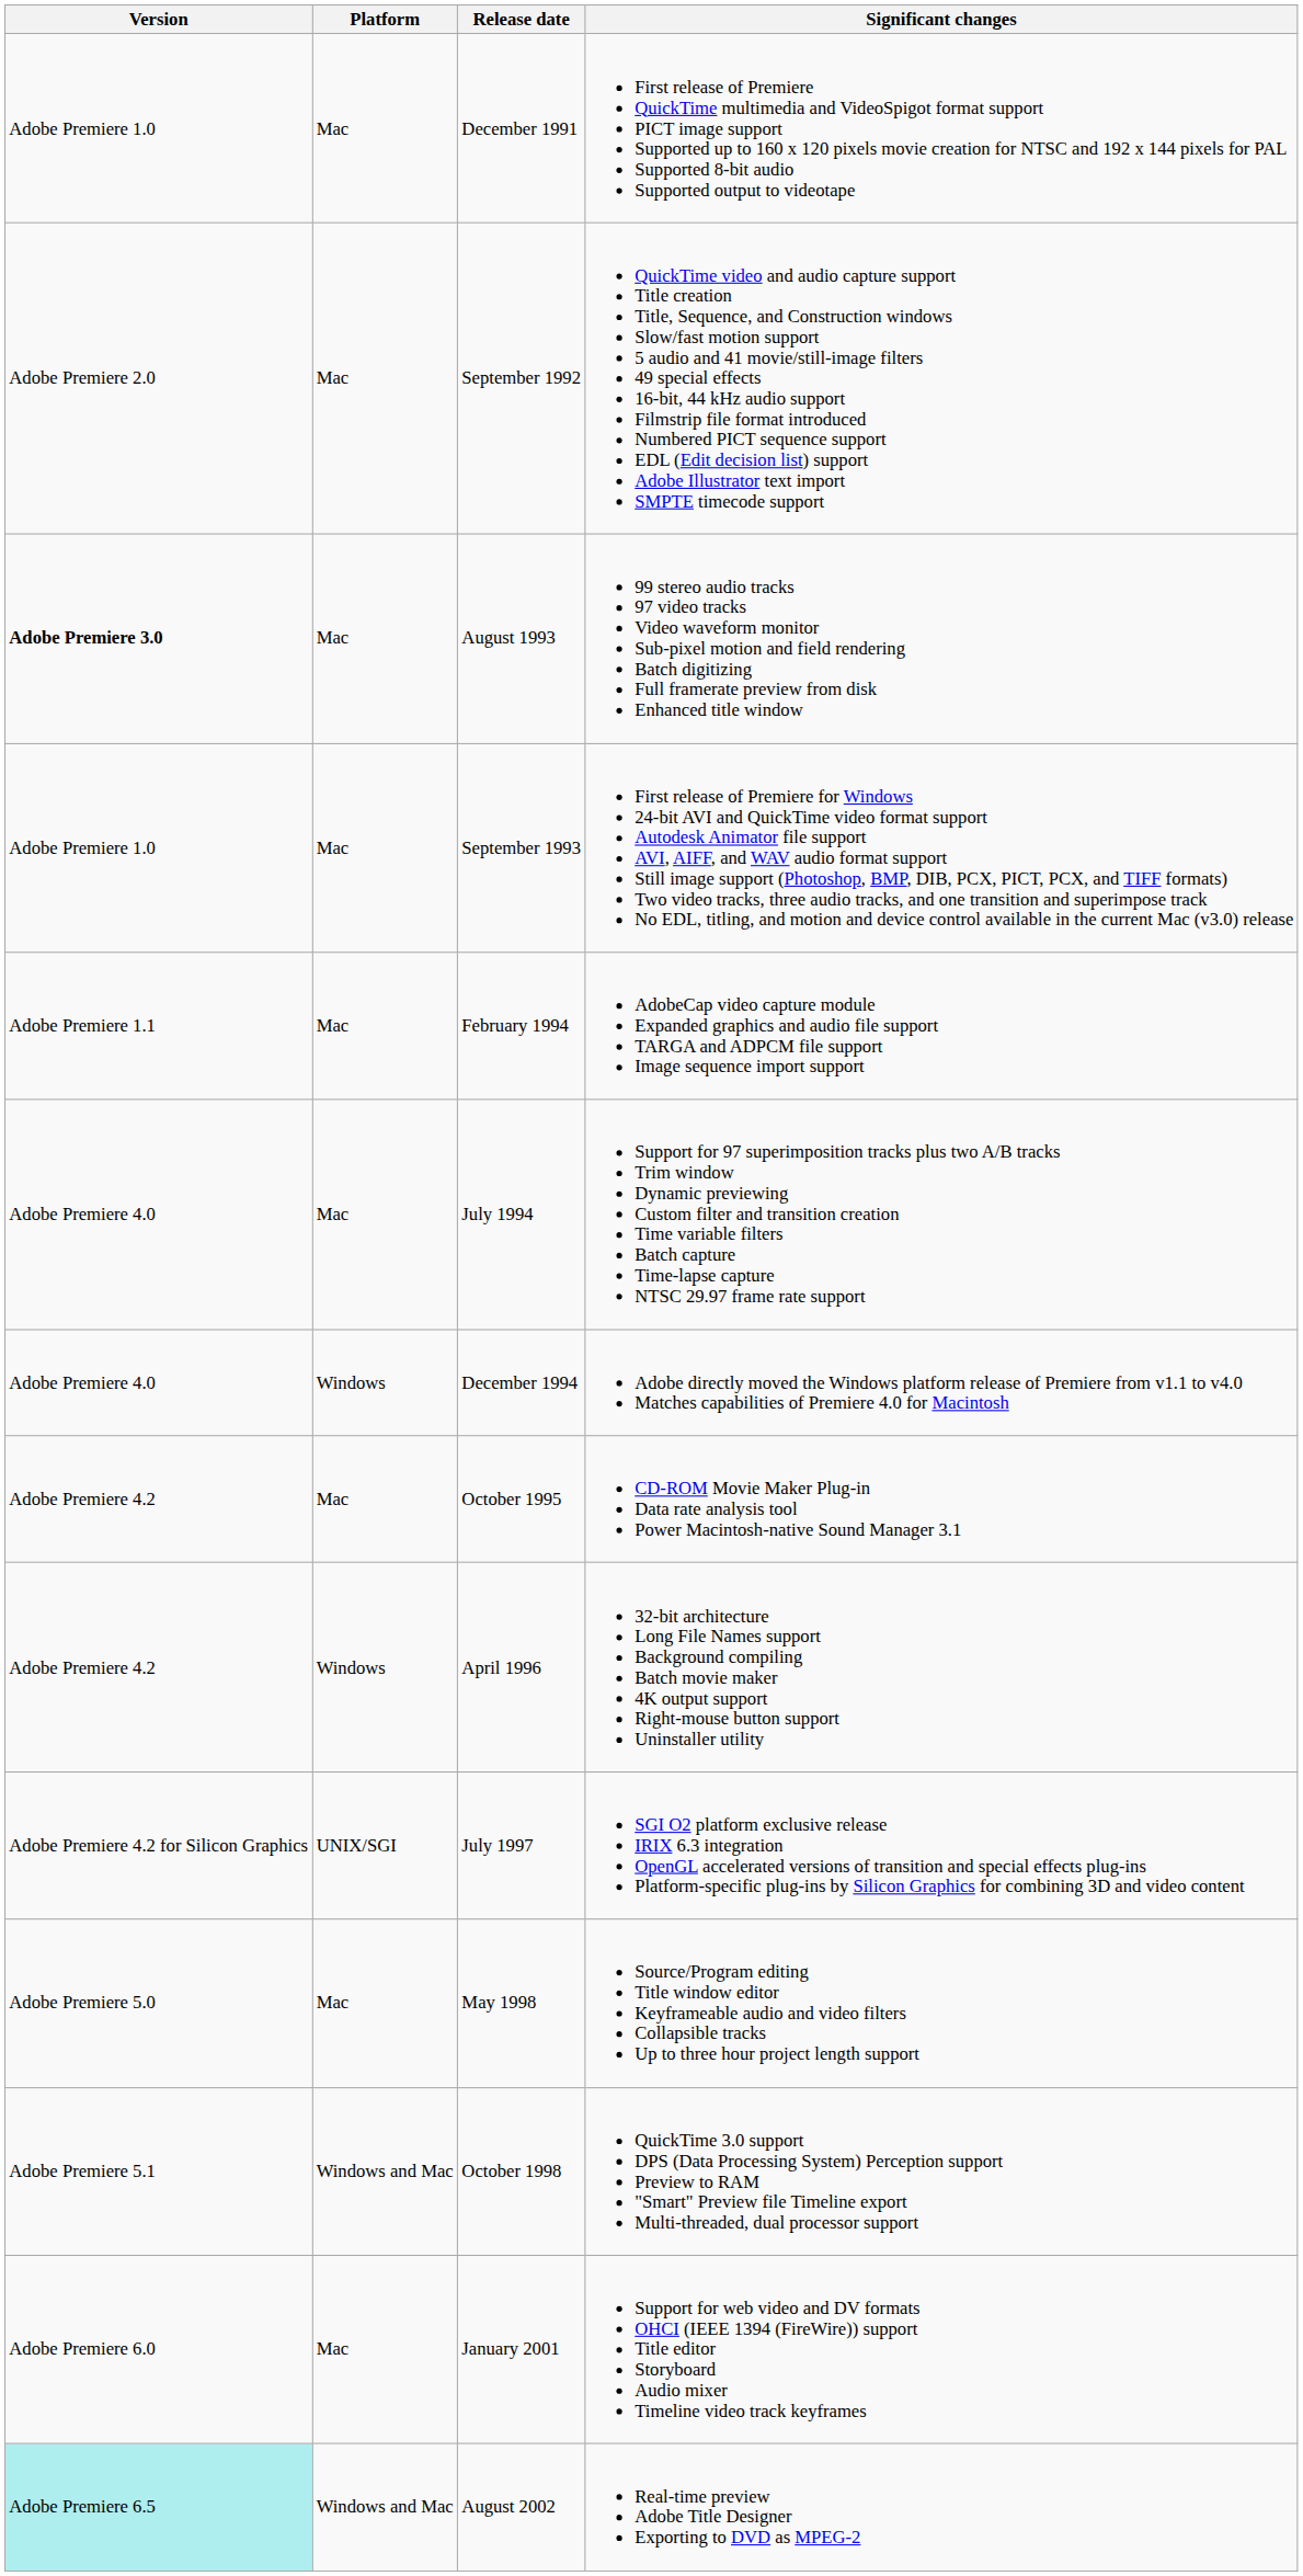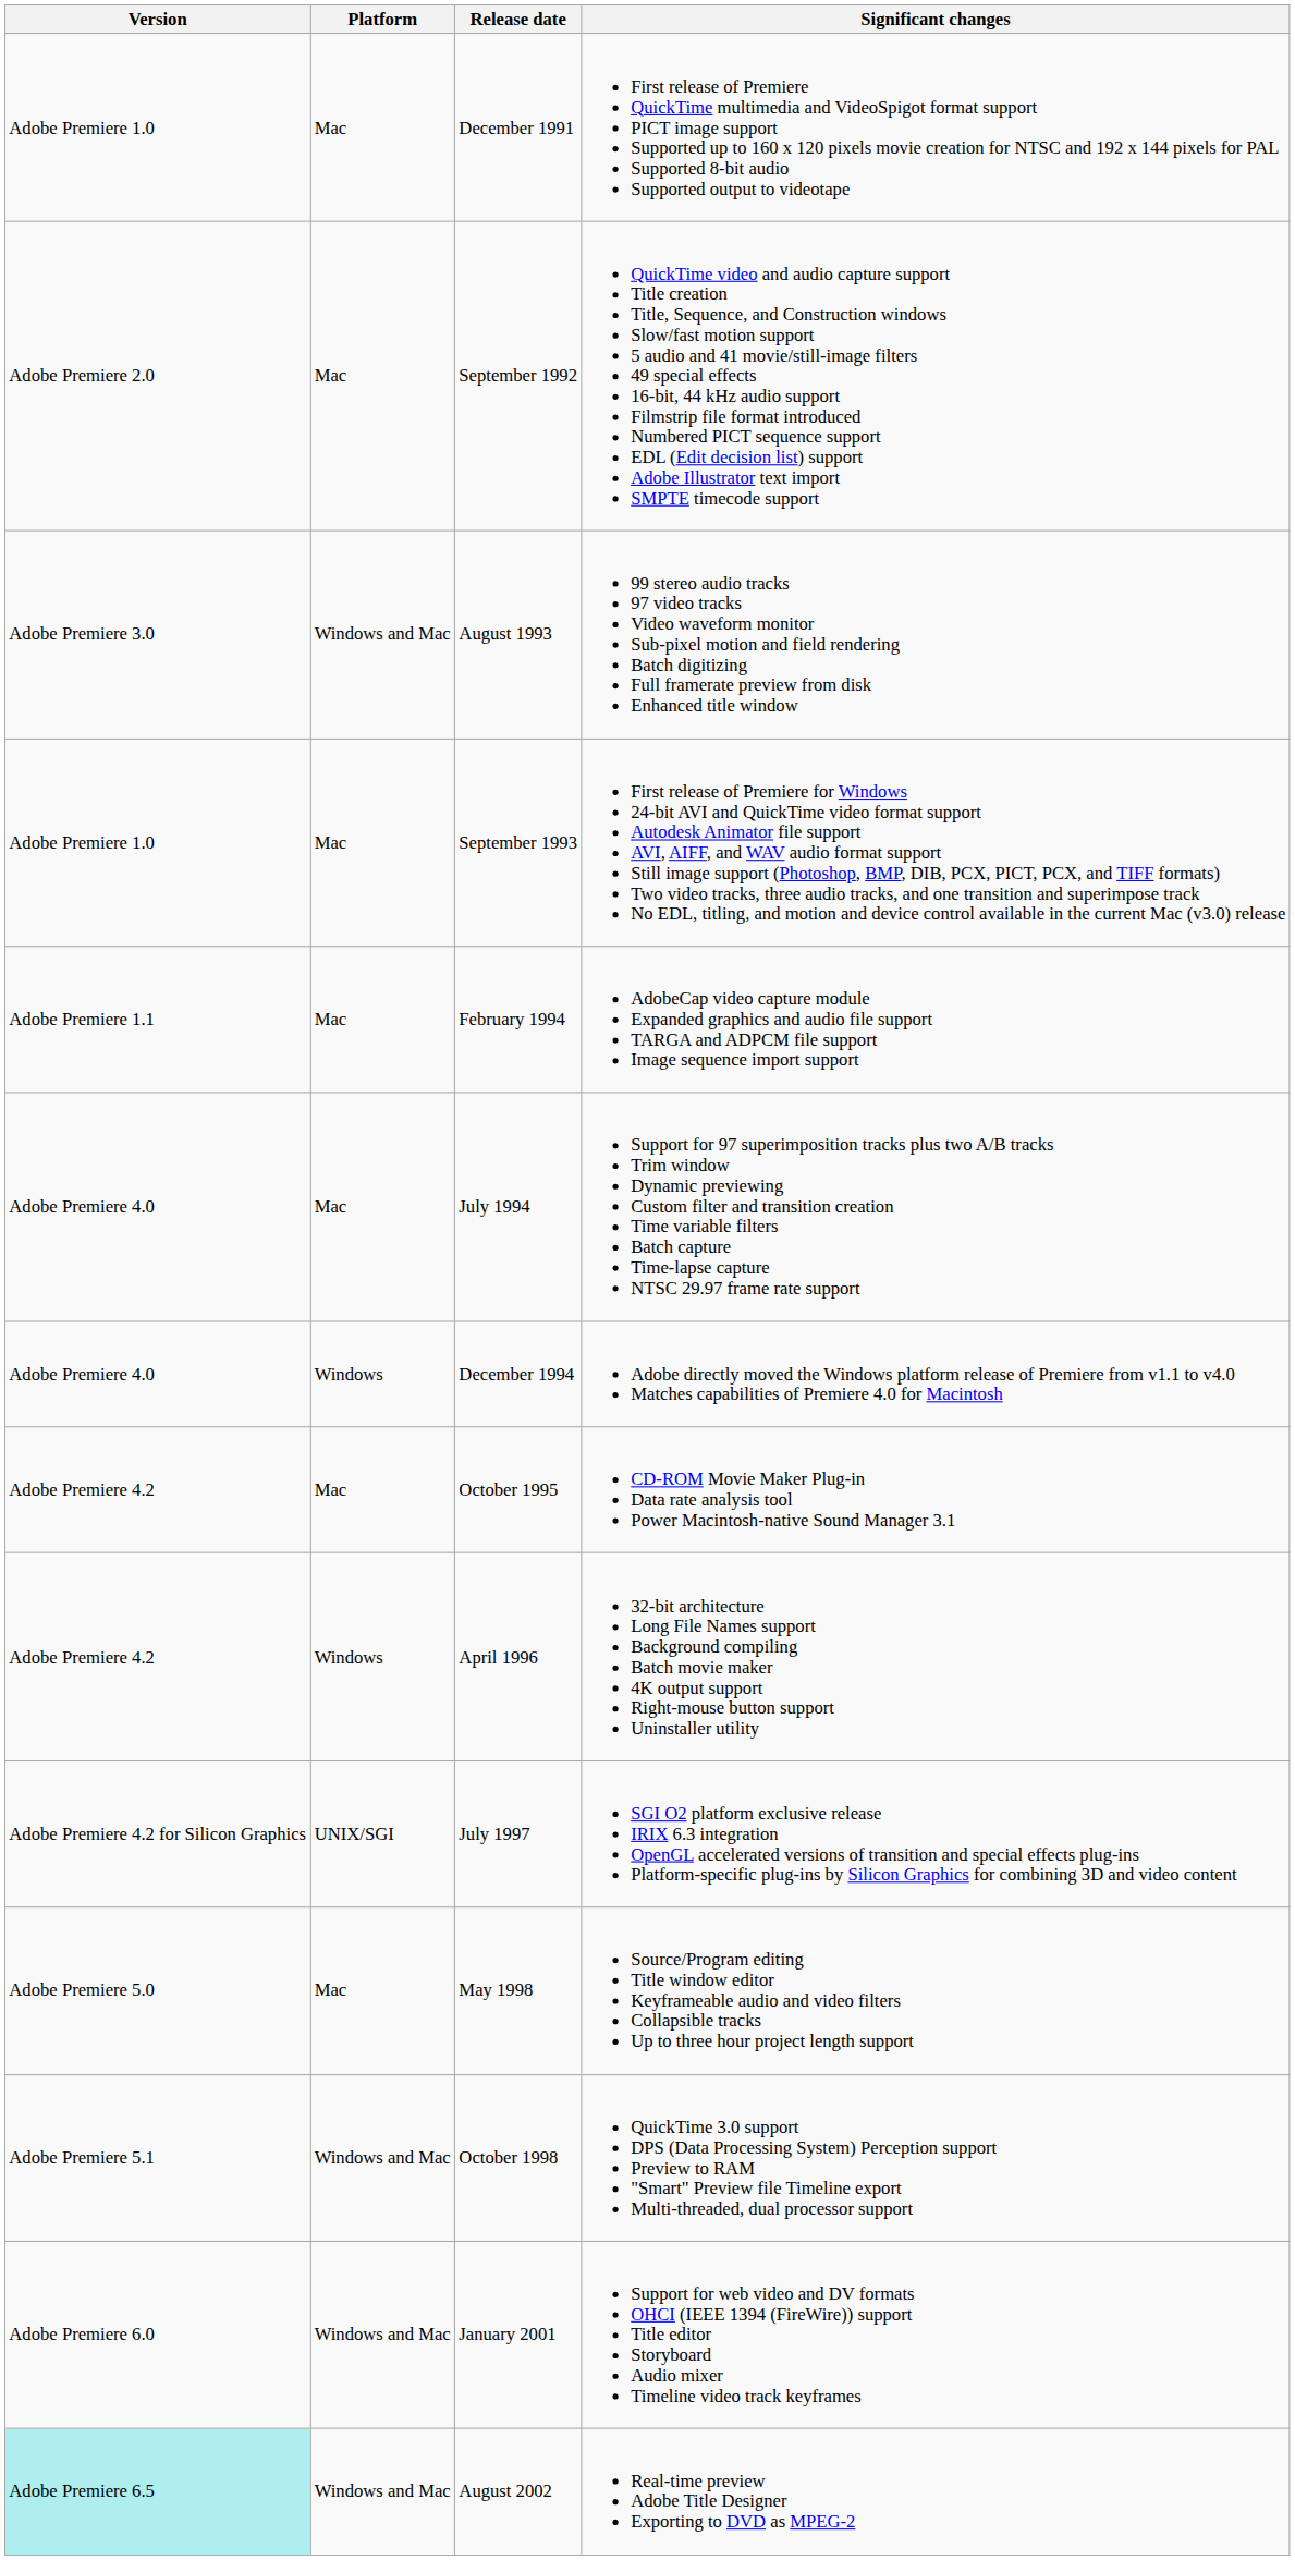 <table class="wikitable">
 <tr>
 <th>Version</th>
 <th>Platform</th>
 <th>Release date</th>
 <th>Significant changes</th>
 </tr>
 <tr>
 <td>Adobe Premiere 1.0</td>
 <td>Mac</td>
 <td>December 1991</td>
 <td><br><ul><li>First release of Premiere</li><li><a href='#'>QuickTime</a> multimedia and VideoSpigot format support</li><li>PICT image support</li><li>Supported up to 160 x 120 pixels movie creation for NTSC and 192 x 144 pixels for PAL</li><li>Supported 8-bit audio</li><li>Supported output to videotape</li></ul></td>
 </tr>
 <tr>
 <td>Adobe Premiere 2.0</td>
 <td>Mac</td>
 <td>September 1992</td>
 <td><br><ul><li><a href='#'>QuickTime video</a> and audio capture support</li><li>Title creation</li><li>Title, Sequence, and Construction windows</li><li>Slow/fast motion support</li><li>5 audio and 41 movie/still-image filters</li><li>49 special effects</li><li>16-bit, 44 kHz audio support</li><li>Filmstrip file format introduced</li><li>Numbered PICT sequence support</li><li>EDL (<a href='#'>Edit decision list</a>) support</li><li><a href='#'>Adobe Illustrator</a> text import</li><li><a href='#'>SMPTE</a> timecode support</li></ul></td>
 </tr>
 <tr>
-<td><strong>Adobe Premiere 3.0</strong></td>
-<td>Mac</td>
+<td>Adobe Premiere 3.0</td>
+<td>Windows and Mac</td>
 <td>August 1993</td>
 <td><br><ul><li>99 stereo audio tracks</li><li>97 video tracks</li><li>Video waveform monitor</li><li>Sub-pixel motion and field rendering</li><li>Batch digitizing</li><li>Full framerate preview from disk</li><li>Enhanced title window</li></ul></td>
 </tr>
 <tr>
 <td>Adobe Premiere 1.0</td>
 <td>Mac</td>
 <td>September 1993</td>
 <td><br><ul><li>First release of Premiere for <a href='#'>Windows</a></li><li>24-bit AVI and QuickTime video format support</li><li><a href='#'>Autodesk Animator</a> file support</li><li><a href='#'>AVI</a>, <a href='#'>AIFF</a>, and <a href='#'>WAV</a> audio format support</li><li>Still image support (<a href='#'>Photoshop</a>, <a href='#'>BMP</a>, DIB, PCX, PICT, PCX, and <a href='#'>TIFF</a> formats)</li><li>Two video tracks, three audio tracks, and one transition and superimpose track</li><li>No EDL, titling, and motion and device control available in the current Mac (v3.0) release</li></ul></td>
 </tr>
 <tr>
 <td>Adobe Premiere 1.1</td>
 <td>Mac</td>
 <td>February 1994</td>
 <td><br><ul><li>AdobeCap video capture module</li><li>Expanded graphics and audio file support</li><li>TARGA and ADPCM file support</li><li>Image sequence import support</li></ul></td>
 </tr>
 <tr>
 <td>Adobe Premiere 4.0</td>
 <td>Mac</td>
 <td>July 1994</td>
 <td><br><ul><li>Support for 97 superimposition tracks plus two A/B tracks</li><li>Trim window</li><li>Dynamic previewing</li><li>Custom filter and transition creation</li><li>Time variable filters</li><li>Batch capture</li><li>Time-lapse capture</li><li>NTSC 29.97 frame rate support</li></ul></td>
 </tr>
 <tr>
 <td>Adobe Premiere 4.0</td>
 <td>Windows</td>
 <td>December 1994</td>
 <td><br><ul><li>Adobe directly moved the Windows platform release of Premiere from v1.1 to v4.0</li><li>Matches capabilities of Premiere 4.0 for <a href='#'>Macintosh</a></li></ul></td>
 </tr>
 <tr>
 <td>Adobe Premiere 4.2</td>
 <td>Mac</td>
 <td>October 1995</td>
 <td><br><ul><li><a href='#'>CD-ROM</a> Movie Maker Plug-in</li><li>Data rate analysis tool</li><li>Power Macintosh-native Sound Manager 3.1</li></ul></td>
 </tr>
 <tr>
 <td>Adobe Premiere 4.2</td>
 <td>Windows</td>
 <td>April 1996</td>
 <td><br><ul><li>32-bit architecture</li><li>Long File Names support</li><li>Background compiling</li><li>Batch movie maker</li><li>4K output support</li><li>Right-mouse button support</li><li>Uninstaller utility</li></ul></td>
 </tr>
 <tr>
 <td>Adobe Premiere 4.2 for Silicon Graphics</td>
 <td>UNIX/SGI</td>
 <td>July 1997</td>
 <td><br><ul><li><a href='#'>SGI O2</a> platform exclusive release</li><li><a href='#'>IRIX</a> 6.3 integration</li><li><a href='#'>OpenGL</a> accelerated versions of transition and special effects plug-ins</li><li>Platform-specific plug-ins by <a href='#'>Silicon Graphics</a> for combining 3D and video content</li></ul></td>
 </tr>
 <tr>
 <td>Adobe Premiere 5.0</td>
 <td>Mac</td>
 <td>May 1998</td>
 <td><br><ul><li>Source/Program editing</li><li>Title window editor</li><li>Keyframeable audio and video filters</li><li>Collapsible tracks</li><li>Up to three hour project length support</li></ul></td>
 </tr>
 <tr>
 <td>Adobe Premiere 5.1</td>
 <td>Windows and Mac</td>
 <td>October 1998</td>
 <td><br><ul><li>QuickTime 3.0 support</li><li>DPS (Data Processing System) Perception support</li><li>Preview to RAM</li><li>"Smart" Preview file Timeline export</li><li>Multi-threaded, dual processor support</li></ul></td>
 </tr>
 <tr>
 <td>Adobe Premiere 6.0</td>
-<td>Mac</td>
+<td>Windows and Mac</td>
 <td>January 2001</td>
 <td><br><ul><li>Support for web video and DV formats</li><li><a href='#'>OHCI</a> (IEEE 1394 (FireWire)) support</li><li>Title editor</li><li>Storyboard</li><li>Audio mixer</li><li>Timeline video track keyframes</li></ul></td>
 </tr>
 <tr>
 <td style="background: paleturquoise;">Adobe Premiere 6.5</td>
 <td>Windows and Mac</td>
 <td>August 2002</td>
 <td><br><ul><li>Real-time preview</li><li>Adobe Title Designer</li><li>Exporting to <a href='#'>DVD</a> as <a href='#'>MPEG-2</a></li></ul></td>
 </tr>
 </table>
